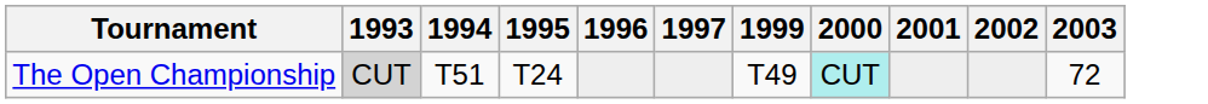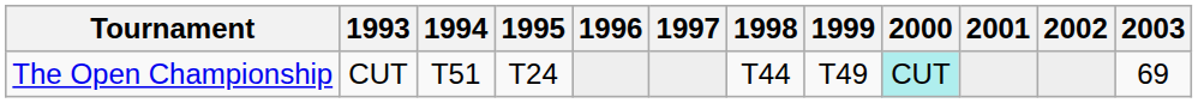 <table class="wikitable" style="font-size:95%;text-align:center;">
 <tr>
 <th>Tournament</th>
 <th>1993</th>
 <th>1994</th>
 <th>1995</th>
 <th>1996</th>
 <th>1997</th>
+<th>1998</th>
 <th>1999</th>
 <th>2000</th>
 <th>2001</th>
 <th>2002</th>
 <th>2003</th>
 </tr>
 <tr>
 <td align=left><a href='#'>The Open Championship</a></td>
-<td style="background: lightgrey;">CUT</td>
+<td>CUT</td>
 <td>T51</td>
 <td>T24</td>
 <td style="background:#eeeeee;"></td>
 <td style="background:#eeeeee;"></td>
+<td>T44</td>
 <td>T49</td>
 <td style="background: paleturquoise;">CUT</td>
 <td style="background:#eeeeee;"></td>
 <td style="background:#eeeeee;"></td>
-<td>72</td>
+<td>69</td>
 </tr>
 </table>
